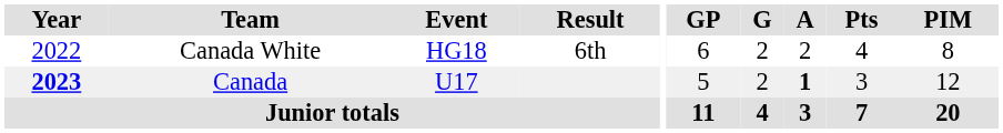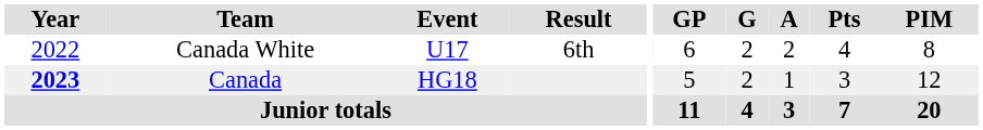 <table border="0" cellpadding="1" cellspacing="0" ID="Table3" style="text-align:center; width:40em;">
 <tr bgcolor="#e0e0e0">
 <th>Year</th>
 <th>Team</th>
 <th>Event</th>
 <th>Result</th>
 <th rowspan="101" bgcolor="#ffffff"></th>
 <th>GP</th>
 <th>G</th>
 <th>A</th>
 <th>Pts</th>
 <th>PIM</th>
 </tr>
 <tr>
 <td><a href='#'>2022</a></td>
 <td>Canada White</td>
-<td><a href='#'>HG18</a></td>
+<td><a href='#'>U17</a></td>
 <td>6th</td>
 <td>6</td>
 <td>2</td>
 <td>2</td>
 <td>4</td>
 <td>8</td>
 </tr>
 <tr bgcolor="f0f0f0">
 <td><strong><a href='#'>2023</a></strong></td>
 <td><a href='#'>Canada</a></td>
-<td><a href='#'>U17</a></td>
+<td><a href='#'>HG18</a></td>
 <td></td>
 <td>5</td>
 <td>2</td>
-<td><strong>1</strong></td>
+<td>1</td>
 <td>3</td>
 <td>12</td>
 </tr>
 <tr bgcolor="#e0e0e0">
 <th colspan="4">Junior totals</th>
 <th>11</th>
 <th>4</th>
 <th>3</th>
 <th>7</th>
 <th>20</th>
 </tr>
 </table>
